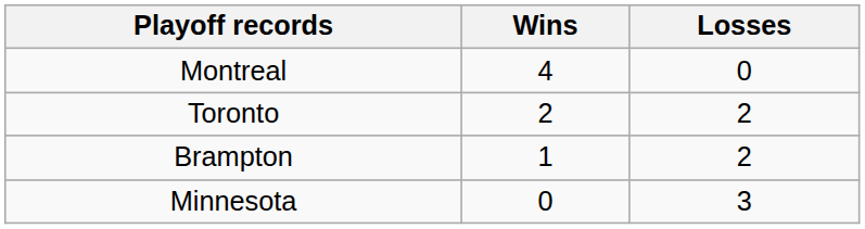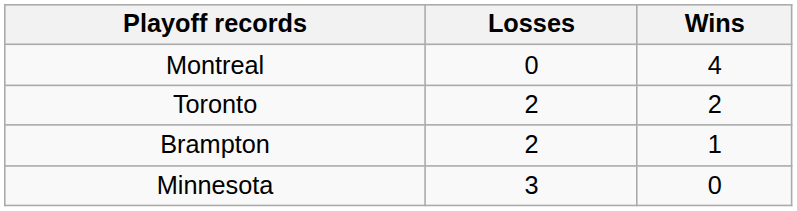 <table class="wikitable" width="80%">
 <tr align="center">
 <th>Playoff records</th>
+<th>Losses</th>
 <th>Wins</th>
-<th>Losses</th>
 </tr>
 <tr align="center">
 <td>Montreal</td>
+<td>0</td>
 <td>4</td>
-<td>0</td>
 </tr>
 <tr align="center">
 <td>Toronto</td>
 <td>2</td>
 <td>2</td>
 </tr>
 <tr align="center">
 <td>Brampton</td>
+<td>2</td>
 <td>1</td>
-<td>2</td>
 </tr>
 <tr align="center">
 <td>Minnesota</td>
+<td>3</td>
 <td>0</td>
-<td>3</td>
 </tr>
 </table>
